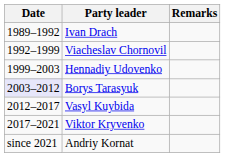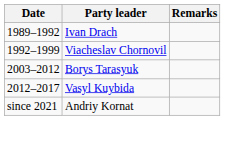 <table class="wikitable">
 <tr>
 <th>Date</th>
 <th>Party leader</th>
 <th>Remarks</th>
 </tr>
 <tr>
 <td>1989–1992</td>
 <td><a href='#'>Ivan Drach</a></td>
 <td></td>
 </tr>
 <tr>
 <td>1992–1999</td>
 <td><a href='#'>Viacheslav Chornovil</a></td>
 <td></td>
 </tr>
 <tr>
-<td>1999–2003</td>
-<td><a href='#'>Hennadiy Udovenko</a></td>
-<td></td>
-</tr>
-<tr>
-<td style="background: lavender;">2003–2012</td>
+<td>2003–2012</td>
 <td><a href='#'>Borys Tarasyuk</a></td>
 <td></td>
 </tr>
 <tr>
 <td>2012–2017</td>
 <td><a href='#'>Vasyl Kuybida</a></td>
 <td></td>
 </tr>
 <tr>
-<td>2017–2021</td>
-<td><a href='#'>Viktor Kryvenko</a></td>
-<td></td>
-</tr>
-<tr>
 <td>since 2021</td>
 <td>Andriy Kornat</td>
 </tr>
 </table>
